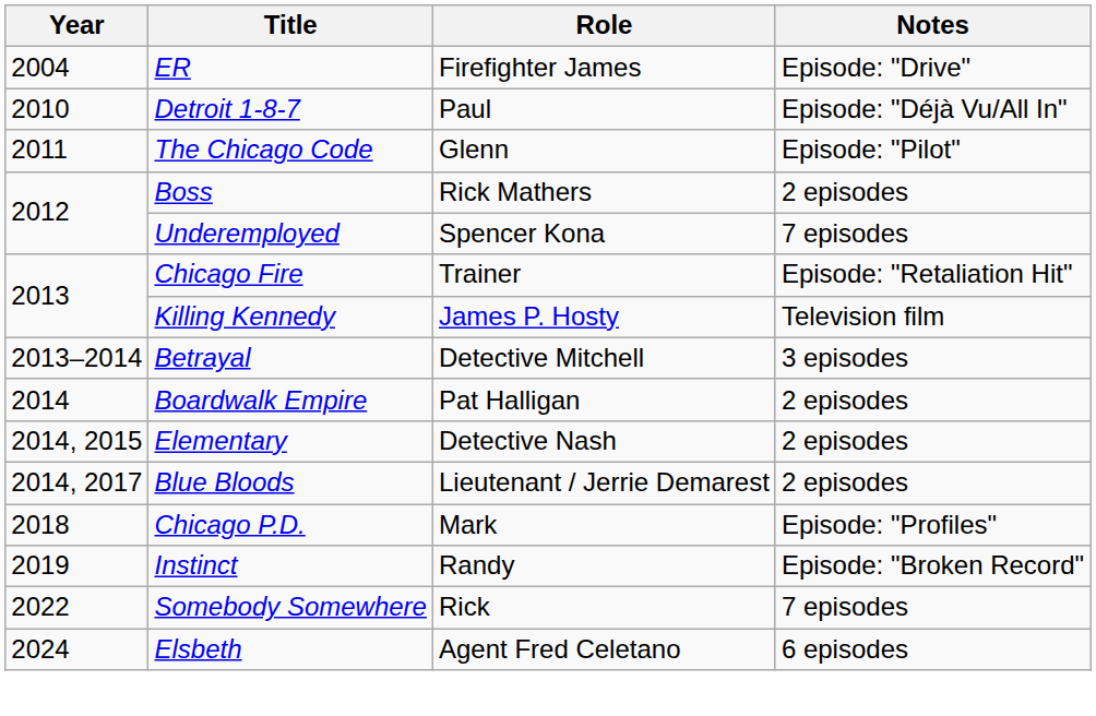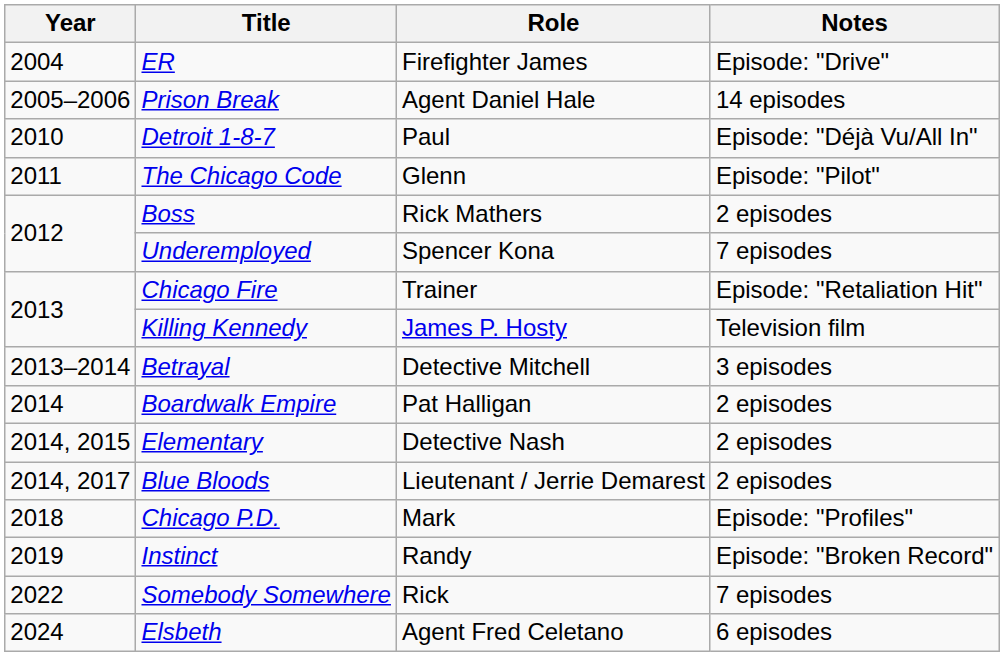 <table class="wikitable sortable">
 <tr>
 <th>Year</th>
 <th>Title</th>
 <th>Role</th>
 <th class="unsortable">Notes</th>
 </tr>
 <tr>
 <td>2004</td>
 <td><a href='#'><em>ER</em></a></td>
 <td>Firefighter James</td>
 <td>Episode: "Drive"</td>
+</tr>
+<tr>
+<td>2005–2006</td>
+<td><em><a href='#'>Prison Break</a></em></td>
+<td>Agent Daniel Hale</td>
+<td>14 episodes</td>
 </tr>
 <tr>
 <td>2010</td>
 <td><em><a href='#'>Detroit 1-8-7</a></em></td>
 <td>Paul</td>
 <td>Episode: "Déjà Vu/All In"</td>
 </tr>
 <tr>
 <td>2011</td>
 <td><em><a href='#'>The Chicago Code</a></em></td>
 <td>Glenn</td>
 <td>Episode: "Pilot"</td>
 </tr>
 <tr>
 <td rowspan="2">2012</td>
 <td><a href='#'><em>Boss</em></a></td>
 <td>Rick Mathers</td>
 <td>2 episodes</td>
 </tr>
 <tr>
 <td><a href='#'><em>Underemployed</em></a></td>
 <td>Spencer Kona</td>
 <td>7 episodes</td>
 </tr>
 <tr>
 <td rowspan="2">2013</td>
 <td><a href='#'><em>Chicago Fire</em></a></td>
 <td>Trainer</td>
 <td>Episode: "Retaliation Hit"</td>
 </tr>
 <tr>
 <td><a href='#'><em>Killing Kennedy</em></a></td>
 <td><a href='#'>James P. Hosty</a></td>
 <td>Television film</td>
 </tr>
 <tr>
 <td>2013–2014</td>
 <td><a href='#'><em>Betrayal</em></a></td>
 <td>Detective Mitchell</td>
 <td>3 episodes</td>
 </tr>
 <tr>
 <td>2014</td>
 <td><em><a href='#'>Boardwalk Empire</a></em></td>
 <td>Pat Halligan</td>
 <td>2 episodes</td>
 </tr>
 <tr>
 <td>2014, 2015</td>
 <td><a href='#'><em>Elementary</em></a></td>
 <td>Detective Nash</td>
 <td>2 episodes</td>
 </tr>
 <tr>
 <td>2014, 2017</td>
 <td><a href='#'><em>Blue Bloods</em></a></td>
 <td>Lieutenant / Jerrie Demarest</td>
 <td>2 episodes</td>
 </tr>
 <tr>
 <td>2018</td>
 <td><a href='#'><em>Chicago P.D.</em></a></td>
 <td>Mark</td>
 <td>Episode: "Profiles"</td>
 </tr>
 <tr>
 <td>2019</td>
 <td><a href='#'><em>Instinct</em></a></td>
 <td>Randy</td>
 <td>Episode: "Broken Record"</td>
 </tr>
 <tr>
 <td>2022</td>
 <td><a href='#'><em>Somebody Somewhere</em></a></td>
 <td>Rick</td>
 <td>7 episodes</td>
 </tr>
 <tr>
 <td>2024</td>
 <td><a href='#'><em>Elsbeth</em></a></td>
 <td>Agent Fred Celetano</td>
 <td>6 episodes</td>
 </tr>
 </table>
